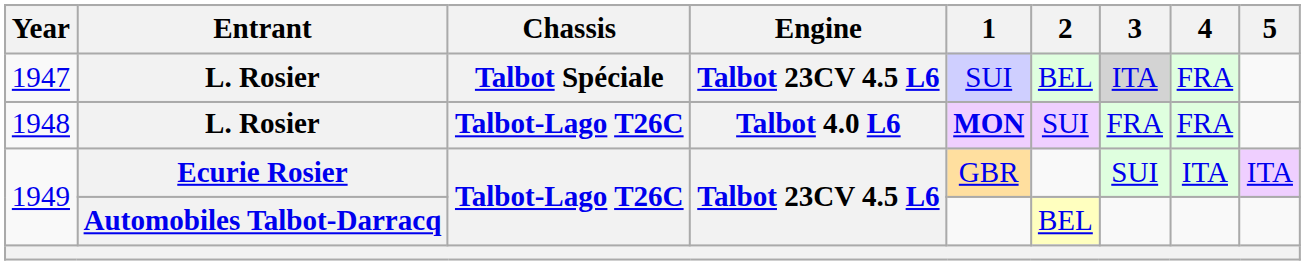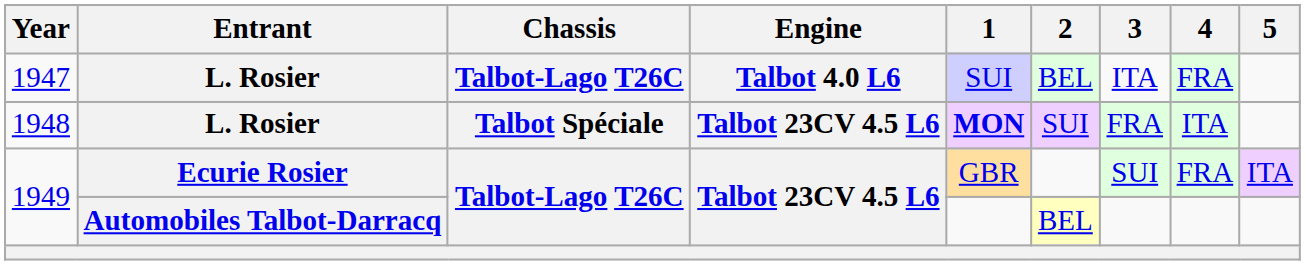 <table class="wikitable" style="text-align:center; font-size:90%">
 <tr>
 <th>Year</th>
 <th>Entrant</th>
 <th>Chassis</th>
 <th>Engine</th>
 <th>1</th>
 <th>2</th>
 <th>3</th>
 <th>4</th>
 <th>5</th>
 </tr>
 <tr>
 <td><a href='#'>1947</a></td>
 <th>L. Rosier</th>
-<th><a href='#'>Talbot</a> Spéciale</th>
-<th><a href='#'>Talbot</a> 23CV 4.5 <a href='#'>L6</a></th>
+<th><a href='#'>Talbot-Lago</a> <a href='#'>T26C</a></th>
+<th><a href='#'>Talbot</a> 4.0 <a href='#'>L6</a></th>
 <td style="background:#CFCFFF;"><a href='#'>SUI</a><br></td>
 <td style="background:#DFFFDF;"><a href='#'>BEL</a><br></td>
-<td style="background: lightgrey;"><a href='#'>ITA</a></td>
+<td><a href='#'>ITA</a></td>
 <td style="background:#DFFFDF;"><a href='#'>FRA</a><br></td>
 <td></td>
 </tr>
 <tr>
 <td><a href='#'>1948</a></td>
 <th>L. Rosier</th>
-<th><a href='#'>Talbot-Lago</a> <a href='#'>T26C</a></th>
-<th><a href='#'>Talbot</a> 4.0 <a href='#'>L6</a></th>
+<th><a href='#'>Talbot</a> Spéciale</th>
+<th><a href='#'>Talbot</a> 23CV 4.5 <a href='#'>L6</a></th>
 <td style="background:#EFCFFF;"><strong><a href='#'>MON</a><br></strong></td>
 <td style="background:#EFCFFF;"><a href='#'>SUI</a><br></td>
 <td style="background:#DFFFDF;"><a href='#'>FRA</a><br></td>
-<td style="background:#DFFFDF;"><a href='#'>FRA</a><br></td>
+<td style="background:#DFFFDF;"><a href='#'>ITA</a><br></td>
 <td></td>
 </tr>
 <tr>
 <td rowspan=2><a href='#'>1949</a></td>
 <th><a href='#'>Ecurie Rosier</a></th>
 <th rowspan=2><a href='#'>Talbot-Lago</a> <a href='#'>T26C</a></th>
 <th rowspan=2><a href='#'>Talbot</a> 23CV 4.5 <a href='#'>L6</a></th>
 <td style="background:#FFDF9F;"><a href='#'>GBR</a><br></td>
 <td></td>
 <td style="background:#DFFFDF;"><a href='#'>SUI</a><br></td>
-<td style="background:#DFFFDF;"><a href='#'>ITA</a><br></td>
+<td style="background:#DFFFDF;"><a href='#'>FRA</a><br></td>
 <td style="background:#EFCFFF;"><a href='#'>ITA</a><br></td>
 </tr>
 <tr>
 <th><a href='#'>Automobiles Talbot-Darracq</a></th>
 <td></td>
 <td style="background:#FFFFBF;"><a href='#'>BEL</a><br></td>
 <td></td>
 <td></td>
 <td></td>
 </tr>
 <tr>
 <th colspan=9></th>
 </tr>
 </table>
